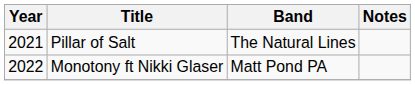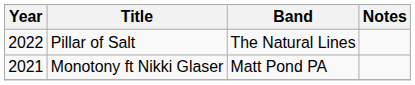 <table class="wikitable">
 <tr>
 <th scope="col">Year</th>
 <th scope="col">Title</th>
 <th scope="col">Band</th>
 <th scope="col">Notes</th>
 </tr>
 <tr>
-<td>2021</td>
+<td>2022</td>
 <td>Pillar of Salt</td>
 <td>The Natural Lines</td>
 <td></td>
 </tr>
 <tr>
-<td>2022</td>
+<td>2021</td>
 <td>Monotony ft Nikki Glaser</td>
 <td>Matt Pond PA</td>
 <td></td>
 </tr>
 <tr>
 </tr>
 </table>
